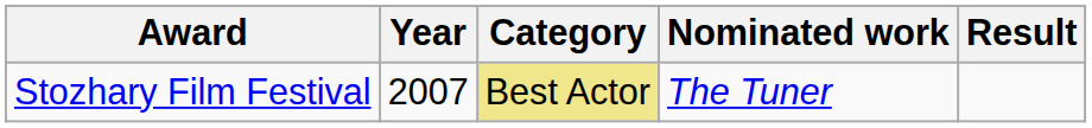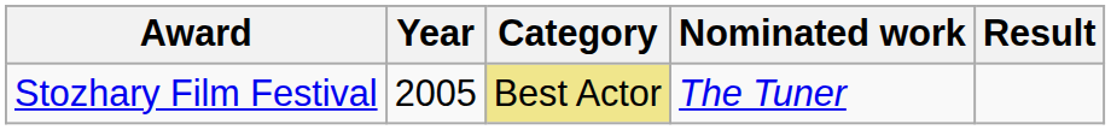 <table class="wikitable sortable">
 <tr>
 <th>Award</th>
 <th>Year</th>
 <th>Category</th>
 <th>Nominated work</th>
 <th>Result</th>
 </tr>
 <tr>
 <td><a href='#'>Stozhary Film Festival</a></td>
-<td>2007</td>
+<td>2005</td>
 <td style="background: khaki;">Best Actor</td>
 <td><em><a href='#'>The Tuner</a></em></td>
 <td></td>
 </tr>
 </table>
